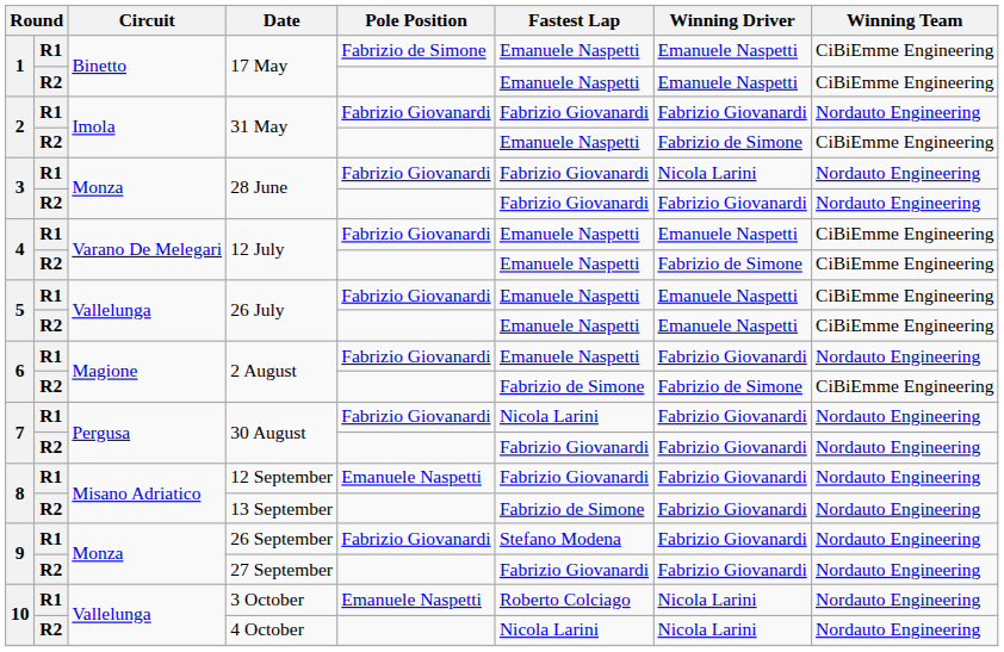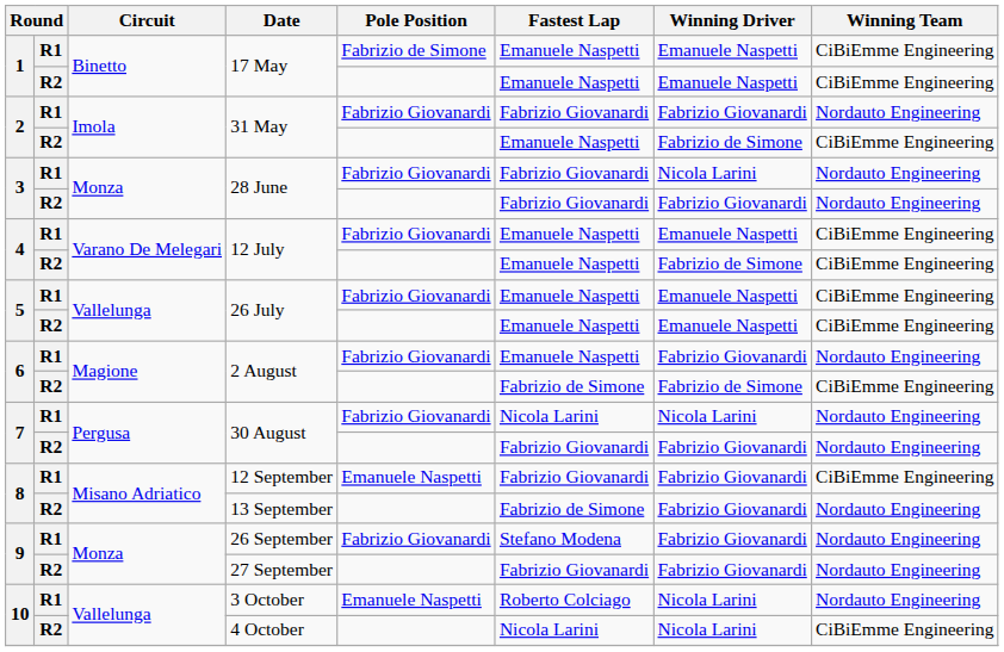 <table class="wikitable" style="font-size: 85%">
 <tr>
 <th colspan=2>Round</th>
 <th>Circuit</th>
 <th>Date</th>
 <th>Pole Position</th>
 <th>Fastest Lap</th>
 <th>Winning Driver</th>
 <th>Winning Team</th>
 </tr>
 <tr>
 <th rowspan=2>1</th>
 <th>R1</th>
 <td rowspan=2> <a href='#'>Binetto</a></td>
 <td rowspan=2>17 May</td>
 <td> <a href='#'>Fabrizio de Simone</a></td>
 <td> <a href='#'>Emanuele Naspetti</a></td>
 <td> <a href='#'>Emanuele Naspetti</a></td>
 <td> CiBiEmme Engineering</td>
 </tr>
 <tr>
 <th>R2</th>
 <td></td>
 <td> <a href='#'>Emanuele Naspetti</a></td>
 <td> <a href='#'>Emanuele Naspetti</a></td>
 <td> CiBiEmme Engineering</td>
 </tr>
 <tr>
 <th rowspan=2>2</th>
 <th>R1</th>
 <td rowspan=2> <a href='#'>Imola</a></td>
 <td rowspan=2>31 May</td>
 <td> <a href='#'>Fabrizio Giovanardi</a></td>
 <td> <a href='#'>Fabrizio Giovanardi</a></td>
 <td> <a href='#'>Fabrizio Giovanardi</a></td>
 <td> <a href='#'>Nordauto Engineering</a></td>
 </tr>
 <tr>
 <th>R2</th>
 <td></td>
 <td> <a href='#'>Emanuele Naspetti</a></td>
 <td> <a href='#'>Fabrizio de Simone</a></td>
 <td> CiBiEmme Engineering</td>
 </tr>
 <tr>
 <th rowspan=2>3</th>
 <th>R1</th>
 <td rowspan=2> <a href='#'>Monza</a></td>
 <td rowspan=2>28 June</td>
 <td> <a href='#'>Fabrizio Giovanardi</a></td>
 <td> <a href='#'>Fabrizio Giovanardi</a></td>
 <td> <a href='#'>Nicola Larini</a></td>
 <td> <a href='#'>Nordauto Engineering</a></td>
 </tr>
 <tr>
 <th>R2</th>
 <td></td>
 <td> <a href='#'>Fabrizio Giovanardi</a></td>
 <td> <a href='#'>Fabrizio Giovanardi</a></td>
 <td> <a href='#'>Nordauto Engineering</a></td>
 </tr>
 <tr>
 <th rowspan=2>4</th>
 <th>R1</th>
 <td rowspan=2> <a href='#'> Varano De Melegari</a></td>
 <td rowspan=2>12 July</td>
 <td> <a href='#'>Fabrizio Giovanardi</a></td>
 <td> <a href='#'>Emanuele Naspetti</a></td>
 <td> <a href='#'>Emanuele Naspetti</a></td>
 <td> CiBiEmme Engineering</td>
 </tr>
 <tr>
 <th>R2</th>
 <td></td>
 <td> <a href='#'>Emanuele Naspetti</a></td>
 <td> <a href='#'>Fabrizio de Simone</a></td>
 <td> CiBiEmme Engineering</td>
 </tr>
 <tr>
 <th rowspan=2>5</th>
 <th>R1</th>
 <td rowspan=2> <a href='#'>Vallelunga</a></td>
 <td rowspan=2>26 July</td>
 <td> <a href='#'>Fabrizio Giovanardi</a></td>
 <td> <a href='#'>Emanuele Naspetti</a></td>
 <td> <a href='#'>Emanuele Naspetti</a></td>
 <td> CiBiEmme Engineering</td>
 </tr>
 <tr>
 <th>R2</th>
 <td></td>
 <td> <a href='#'>Emanuele Naspetti</a></td>
 <td> <a href='#'>Emanuele Naspetti</a></td>
 <td> CiBiEmme Engineering</td>
 </tr>
 <tr>
 <th rowspan=2>6</th>
 <th>R1</th>
 <td rowspan=2> <a href='#'>Magione</a></td>
 <td rowspan=2>2 August</td>
 <td> <a href='#'>Fabrizio Giovanardi</a></td>
 <td> <a href='#'>Emanuele Naspetti</a></td>
 <td> <a href='#'>Fabrizio Giovanardi</a></td>
 <td> <a href='#'>Nordauto Engineering</a></td>
 </tr>
 <tr>
 <th>R2</th>
 <td></td>
 <td> <a href='#'>Fabrizio de Simone</a></td>
 <td> <a href='#'>Fabrizio de Simone</a></td>
 <td> CiBiEmme Engineering</td>
 </tr>
 <tr>
 <th rowspan=2>7</th>
 <th>R1</th>
 <td rowspan=2> <a href='#'>Pergusa</a></td>
 <td rowspan=2>30 August</td>
 <td> <a href='#'>Fabrizio Giovanardi</a></td>
 <td> <a href='#'>Nicola Larini</a></td>
-<td> <a href='#'>Fabrizio Giovanardi</a></td>
+<td> <a href='#'>Nicola Larini</a></td>
 <td> <a href='#'>Nordauto Engineering</a></td>
 </tr>
 <tr>
 <th>R2</th>
 <td></td>
 <td> <a href='#'>Fabrizio Giovanardi</a></td>
 <td> <a href='#'>Fabrizio Giovanardi</a></td>
 <td> <a href='#'>Nordauto Engineering</a></td>
 </tr>
 <tr>
 <th rowspan=2>8</th>
 <th>R1</th>
 <td rowspan=2> <a href='#'> Misano Adriatico</a></td>
 <td>12 September</td>
 <td> <a href='#'>Emanuele Naspetti</a></td>
 <td> <a href='#'>Fabrizio Giovanardi</a></td>
 <td> <a href='#'>Fabrizio Giovanardi</a></td>
-<td> <a href='#'>Nordauto Engineering</a></td>
+<td> CiBiEmme Engineering</td>
 </tr>
 <tr>
 <th>R2</th>
 <td>13 September</td>
 <td></td>
 <td> <a href='#'>Fabrizio de Simone</a></td>
 <td> <a href='#'>Fabrizio Giovanardi</a></td>
 <td> <a href='#'>Nordauto Engineering</a></td>
 </tr>
 <tr>
 <th rowspan=2>9</th>
 <th>R1</th>
 <td rowspan=2> <a href='#'>Monza</a></td>
 <td>26 September</td>
 <td> <a href='#'>Fabrizio Giovanardi</a></td>
 <td> <a href='#'>Stefano Modena</a></td>
 <td> <a href='#'>Fabrizio Giovanardi</a></td>
 <td> <a href='#'>Nordauto Engineering</a></td>
 </tr>
 <tr>
 <th>R2</th>
 <td>27 September</td>
 <td></td>
 <td> <a href='#'>Fabrizio Giovanardi</a></td>
 <td> <a href='#'>Fabrizio Giovanardi</a></td>
 <td> <a href='#'>Nordauto Engineering</a></td>
 </tr>
 <tr>
 <th rowspan=2>10</th>
 <th>R1</th>
 <td rowspan=2> <a href='#'>Vallelunga</a></td>
 <td>3 October</td>
 <td> <a href='#'>Emanuele Naspetti</a></td>
 <td> <a href='#'>Roberto Colciago</a></td>
 <td> <a href='#'>Nicola Larini</a></td>
 <td> <a href='#'>Nordauto Engineering</a></td>
 </tr>
 <tr>
 <th>R2</th>
 <td>4 October</td>
 <td></td>
 <td> <a href='#'>Nicola Larini</a></td>
 <td> <a href='#'>Nicola Larini</a></td>
-<td> <a href='#'>Nordauto Engineering</a></td>
+<td> CiBiEmme Engineering</td>
 </tr>
 <tr>
 </tr>
 </table>
